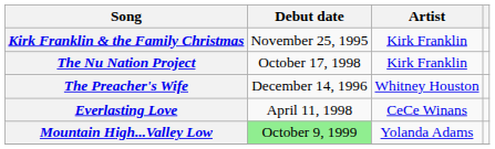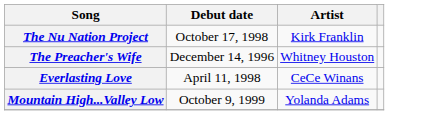 <table class="wikitable sortable plainrowheaders" style="text-align:center;" border="1";">
 <tr>
 <th scope=col>Song</th>
 <th scope=col>Debut date</th>
 <th scope=col>Artist</th>
 <th scope=col class="unsortable"></th>
-</tr>
-<tr>
-<th scope="row"><em><a href='#'>Kirk Franklin & the Family Christmas</a></em></th>
-<td>November 25, 1995</td>
-<td><a href='#'>Kirk Franklin</a></td>
-<td></td>
 </tr>
 <tr>
 <th scope="row"><em><a href='#'>The Nu Nation Project</a></em></th>
 <td>October 17, 1998</td>
 <td><a href='#'>Kirk Franklin</a></td>
 <td></td>
 </tr>
 <tr>
 <th scope="row"><em><a href='#'>The Preacher's Wife</a></em></th>
 <td>December 14, 1996</td>
 <td><a href='#'>Whitney Houston</a></td>
 <td></td>
 </tr>
 <tr>
 <th scope="row"><em><a href='#'>Everlasting Love</a></em></th>
 <td>April 11, 1998</td>
 <td><a href='#'>CeCe Winans</a></td>
 <td></td>
 </tr>
 <tr>
 <th scope="row"><em><a href='#'>Mountain High...Valley Low</a></em></th>
-<td style="background: lightgreen;">October 9, 1999</td>
+<td>October 9, 1999</td>
 <td><a href='#'>Yolanda Adams</a></td>
 <td></td>
 </tr>
 <tr>
 </tr>
 </table>
